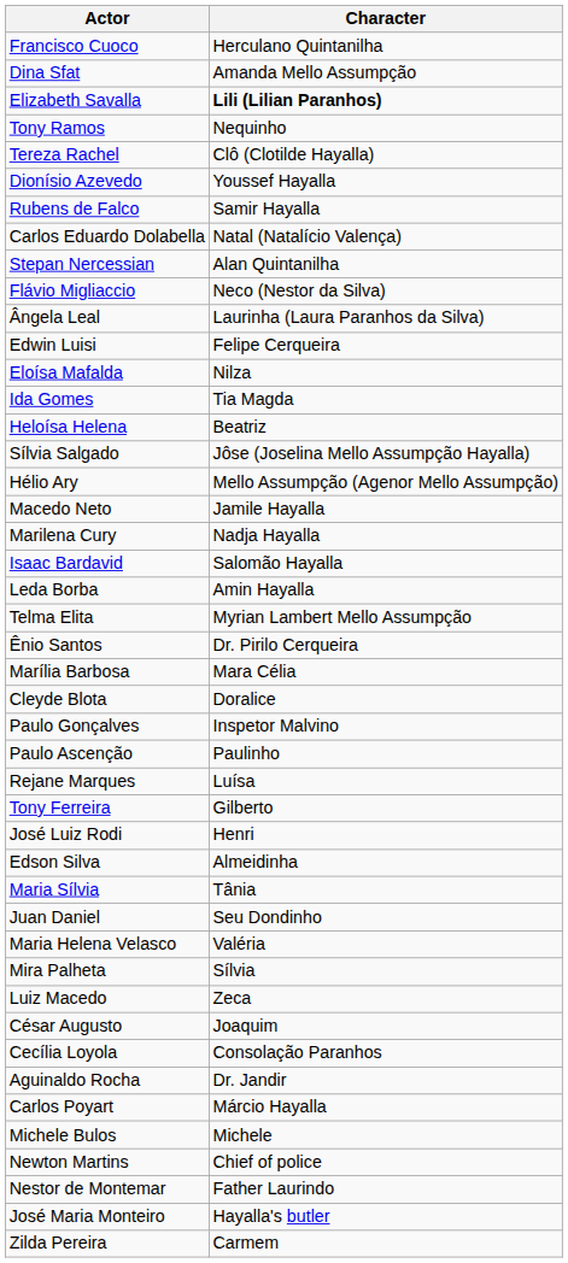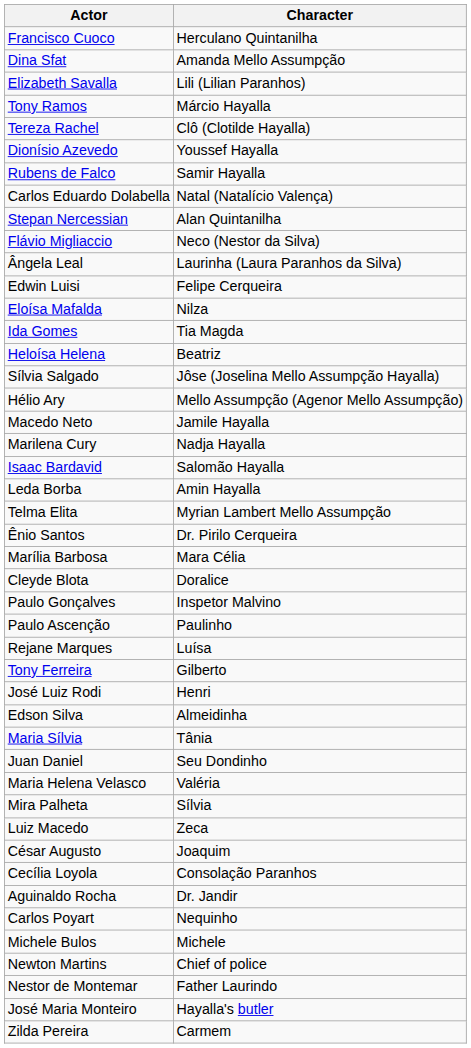 <table class="wikitable sortable">
 <tr>
 <th>Actor</th>
 <th>Character</th>
 </tr>
 <tr>
 <td><a href='#'>Francisco Cuoco</a></td>
 <td>Herculano Quintanilha</td>
 </tr>
 <tr>
 <td><a href='#'>Dina Sfat</a></td>
 <td>Amanda Mello Assumpção</td>
 </tr>
 <tr>
 <td><a href='#'>Elizabeth Savalla</a></td>
-<td><strong>Lili (Lilian Paranhos)</strong></td>
+<td>Lili (Lilian Paranhos)</td>
 </tr>
 <tr>
 <td><a href='#'>Tony Ramos</a></td>
-<td>Nequinho</td>
+<td>Márcio Hayalla</td>
 </tr>
 <tr>
 <td><a href='#'>Tereza Rachel</a></td>
 <td>Clô (Clotilde Hayalla)</td>
 </tr>
 <tr>
 <td><a href='#'>Dionísio Azevedo</a></td>
 <td>Youssef Hayalla</td>
 </tr>
 <tr>
 <td><a href='#'>Rubens de Falco</a></td>
 <td>Samir Hayalla</td>
 </tr>
 <tr>
 <td>Carlos Eduardo Dolabella</td>
 <td>Natal (Natalício Valença)</td>
 </tr>
 <tr>
 <td><a href='#'>Stepan Nercessian</a></td>
 <td>Alan Quintanilha</td>
 </tr>
 <tr>
 <td><a href='#'>Flávio Migliaccio</a></td>
 <td>Neco (Nestor da Silva)</td>
 </tr>
 <tr>
 <td>Ângela Leal</td>
 <td>Laurinha (Laura Paranhos da Silva)</td>
 </tr>
 <tr>
 <td>Edwin Luisi</td>
 <td>Felipe Cerqueira</td>
 </tr>
 <tr>
 <td><a href='#'>Eloísa Mafalda</a></td>
 <td>Nilza</td>
 </tr>
 <tr>
 <td><a href='#'>Ida Gomes</a></td>
 <td>Tia Magda</td>
 </tr>
 <tr>
 <td><a href='#'>Heloísa Helena</a></td>
 <td>Beatriz</td>
 </tr>
 <tr>
 <td>Sílvia Salgado</td>
 <td>Jôse (Joselina Mello Assumpção Hayalla)</td>
 </tr>
 <tr>
 <td>Hélio Ary</td>
 <td>Mello Assumpção (Agenor Mello Assumpção)</td>
 </tr>
 <tr>
 <td>Macedo Neto</td>
 <td>Jamile Hayalla</td>
 </tr>
 <tr>
 <td>Marilena Cury</td>
 <td>Nadja Hayalla</td>
 </tr>
 <tr>
 <td><a href='#'>Isaac Bardavid</a></td>
 <td>Salomão Hayalla</td>
 </tr>
 <tr>
 <td>Leda Borba</td>
 <td>Amin Hayalla</td>
 </tr>
 <tr>
 <td>Telma Elita</td>
 <td>Myrian Lambert Mello Assumpção</td>
 </tr>
 <tr>
 <td>Ênio Santos</td>
 <td>Dr. Pirilo Cerqueira</td>
 </tr>
 <tr>
 <td>Marília Barbosa</td>
 <td>Mara Célia</td>
 </tr>
 <tr>
 <td>Cleyde Blota</td>
 <td>Doralice</td>
 </tr>
 <tr>
 <td>Paulo Gonçalves</td>
 <td>Inspetor Malvino</td>
 </tr>
 <tr>
 <td>Paulo Ascenção</td>
 <td>Paulinho</td>
 </tr>
 <tr>
 <td>Rejane Marques</td>
 <td>Luísa</td>
 </tr>
 <tr>
 <td><a href='#'>Tony Ferreira</a></td>
 <td>Gilberto</td>
 </tr>
 <tr>
 <td>José Luiz Rodi</td>
 <td>Henri</td>
 </tr>
 <tr>
 <td>Edson Silva</td>
 <td>Almeidinha</td>
 </tr>
 <tr>
 <td><a href='#'>Maria Sílvia</a></td>
 <td>Tânia</td>
 </tr>
 <tr>
 <td>Juan Daniel</td>
 <td>Seu Dondinho</td>
 </tr>
 <tr>
 <td>Maria Helena Velasco</td>
 <td>Valéria</td>
 </tr>
 <tr>
 <td>Mira Palheta</td>
 <td>Sílvia</td>
 </tr>
 <tr>
 <td>Luiz Macedo</td>
 <td>Zeca</td>
 </tr>
 <tr>
 <td>César Augusto</td>
 <td>Joaquim</td>
 </tr>
 <tr>
 <td>Cecília Loyola</td>
 <td>Consolação Paranhos</td>
 </tr>
 <tr>
 <td>Aguinaldo Rocha</td>
 <td>Dr. Jandir</td>
 </tr>
 <tr>
 <td>Carlos Poyart</td>
-<td>Márcio Hayalla</td>
+<td>Nequinho</td>
 </tr>
 <tr>
 <td>Michele Bulos</td>
 <td>Michele</td>
 </tr>
 <tr>
 <td>Newton Martins</td>
 <td>Chief of police</td>
 </tr>
 <tr>
 <td>Nestor de Montemar</td>
 <td>Father Laurindo</td>
 </tr>
 <tr>
 <td>José Maria Monteiro</td>
 <td>Hayalla's <a href='#'>butler</a></td>
 </tr>
 <tr>
 <td>Zilda Pereira</td>
 <td>Carmem</td>
 </tr>
 </table>
